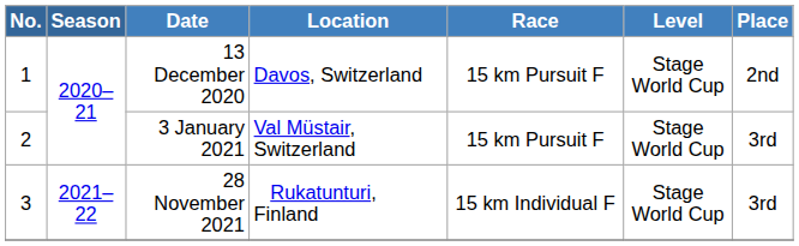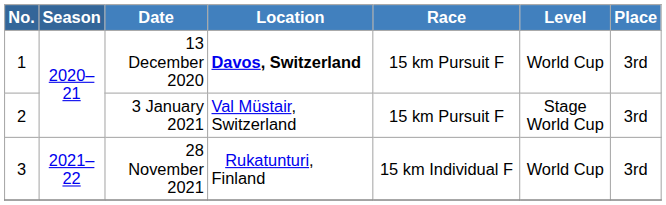 <table class="wikitable sortable" style="font-size:95%; text-align:center; border:grey solid 1px; border-collapse:collapse; background:#ffffff;">
 <tr style="background:#efefef;">
 <th style="background-color:#369; color:white;">No.</th>
 <th style="background-color:#369; color:white;">Season</th>
 <th style="background-color:#4180be; color:white; width:100px;">Date</th>
 <th style="background-color:#4180be; color:white; width:185px;">Location</th>
 <th style="background-color:#4180be; color:white; width:170px;">Race</th>
 <th style="background-color:#4180be; color:white; width:100px;">Level</th>
 <th style="background-color:#4180be; color:white;">Place</th>
 </tr>
 <tr>
 <td align=center>1</td>
 <td rowspan=2 align=center><a href='#'>2020–21</a></td>
 <td align=right>13 December 2020</td>
-<td align=left> <a href='#'>Davos</a>, Switzerland</td>
+<td align=left><strong> <a href='#'>Davos</a>, Switzerland</strong></td>
 <td>15 km Pursuit F</td>
-<td>Stage World Cup</td>
-<td>2nd</td>
+<td>World Cup</td>
+<td>3rd</td>
 </tr>
 <tr>
 <td align=center>2</td>
 <td align=right>3 January 2021</td>
 <td align=left> <a href='#'>Val Müstair</a>, Switzerland</td>
 <td>15 km Pursuit F</td>
 <td>Stage World Cup</td>
 <td>3rd</td>
 </tr>
 <tr>
 <td align=center>3</td>
 <td rowspan=1 align=center><a href='#'>2021–22</a></td>
 <td align=right>28 November 2021</td>
 <td align=left>   <a href='#'>Rukatunturi</a>, Finland</td>
 <td>15 km Individual F</td>
-<td>Stage World Cup</td>
+<td>World Cup</td>
 <td>3rd</td>
 </tr>
 <tr>
 </tr>
 </table>
